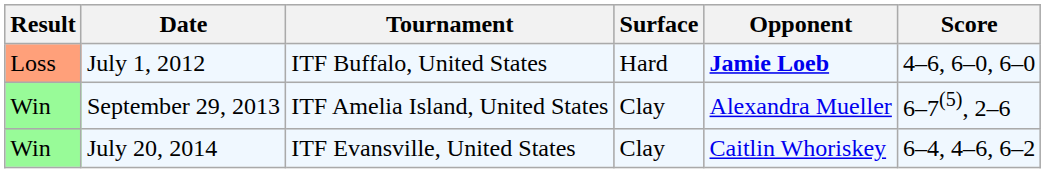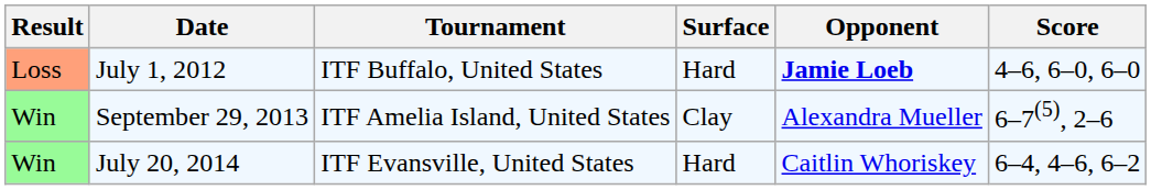 <table class="sortable wikitable" style=font-size:97%>
 <tr>
 <th>Result</th>
 <th>Date</th>
 <th>Tournament</th>
 <th>Surface</th>
 <th>Opponent</th>
 <th class="unsortable">Score</th>
 </tr>
 <tr style="background:#f0f8ff;">
 <td style="background:#ffa07a;">Loss</td>
 <td>July 1, 2012</td>
 <td>ITF Buffalo, United States</td>
 <td>Hard</td>
 <td><strong> <a href='#'>Jamie Loeb</a></strong></td>
 <td>4–6, 6–0, 6–0</td>
 </tr>
 <tr style="background:#f0f8ff;">
 <td style="background:#98fb98;">Win</td>
 <td>September 29, 2013</td>
 <td>ITF Amelia Island, United States</td>
 <td>Clay</td>
 <td> <a href='#'>Alexandra Mueller</a></td>
 <td>6–7<sup>(5)</sup>, 2–6</td>
 </tr>
 <tr style="background:#f0f8ff;">
 <td style="background:#98fb98;">Win</td>
 <td>July 20, 2014</td>
 <td>ITF Evansville, United States</td>
-<td>Clay</td>
+<td>Hard</td>
 <td> <a href='#'>Caitlin Whoriskey</a></td>
 <td>6–4, 4–6, 6–2</td>
 </tr>
 </table>
